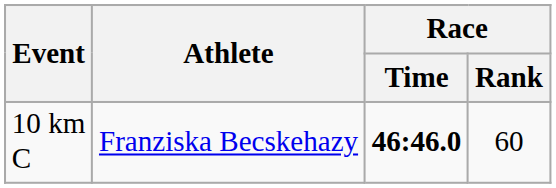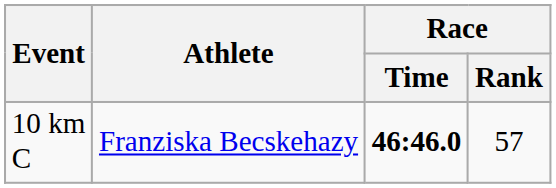 <table class="wikitable" border="1" style="font-size:90%">
 <tr>
 <th rowspan=2>Event</th>
 <th rowspan=2>Athlete</th>
 <th colspan=2>Race</th>
 </tr>
 <tr>
 <th>Time</th>
 <th>Rank</th>
 </tr>
 <tr>
 <td>10 km <br> C</td>
 <td><a href='#'>Franziska Becskehazy</a></td>
 <td align=center><strong>46:46.0</strong></td>
-<td align=center>60</td>
+<td align=center>57</td>
 </tr>
 </table>
